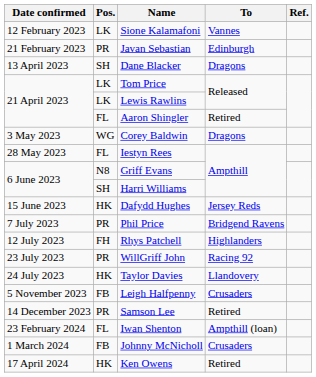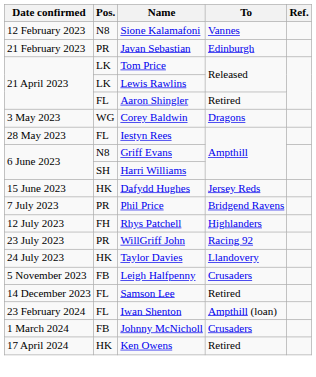 <table class="wikitable">
 <tr>
 <th>Date confirmed</th>
 <th>Pos.</th>
 <th>Name</th>
 <th>To</th>
 <th>Ref.</th>
 </tr>
 <tr>
 <td>12 February 2023</td>
-<td>LK</td>
+<td>N8</td>
 <td> <a href='#'>Sione Kalamafoni</a></td>
 <td> <a href='#'>Vannes</a></td>
 <td></td>
 </tr>
 <tr>
 <td>21 February 2023</td>
 <td>PR</td>
 <td> <a href='#'>Javan Sebastian</a></td>
 <td> <a href='#'>Edinburgh</a></td>
-<td></td>
-</tr>
-<tr>
-<td>13 April 2023</td>
-<td>SH</td>
-<td> <a href='#'>Dane Blacker</a></td>
-<td><a href='#'>Dragons</a></td>
 <td></td>
 </tr>
 <tr>
 <td rowspan="3">21 April 2023</td>
 <td>LK</td>
 <td> <a href='#'>Tom Price</a></td>
 <td rowspan="2">Released</td>
 <td rowspan="3"></td>
 </tr>
 <tr>
 <td>LK</td>
 <td> <a href='#'>Lewis Rawlins</a></td>
 </tr>
 <tr>
 <td>FL</td>
 <td> <a href='#'>Aaron Shingler</a></td>
 <td>Retired</td>
 </tr>
 <tr>
 <td>3 May 2023</td>
 <td>WG</td>
 <td> <a href='#'>Corey Baldwin</a></td>
 <td><a href='#'>Dragons</a></td>
 <td></td>
 </tr>
 <tr>
 <td>28 May 2023</td>
 <td>FL</td>
 <td> <a href='#'>Iestyn Rees</a></td>
 <td rowspan="3"> <a href='#'>Ampthill</a></td>
 <td></td>
 </tr>
 <tr>
 <td rowspan="2">6 June 2023</td>
 <td>N8</td>
 <td> <a href='#'>Griff Evans</a></td>
 <td rowspan="2"></td>
 </tr>
 <tr>
 <td>SH</td>
 <td> <a href='#'>Harri Williams</a></td>
 </tr>
 <tr>
 <td>15 June 2023</td>
 <td>HK</td>
 <td> <a href='#'>Dafydd Hughes</a></td>
 <td> <a href='#'>Jersey Reds</a></td>
 <td></td>
 </tr>
 <tr>
 <td>7 July 2023</td>
 <td>PR</td>
 <td> <a href='#'>Phil Price</a></td>
 <td><a href='#'>Bridgend Ravens</a></td>
 <td></td>
 </tr>
 <tr>
 <td>12 July 2023</td>
 <td>FH</td>
 <td> <a href='#'>Rhys Patchell</a></td>
 <td> <a href='#'>Highlanders</a></td>
 <td></td>
 </tr>
 <tr>
 <td>23 July 2023</td>
 <td>PR</td>
 <td> <a href='#'>WillGriff John</a></td>
 <td> <a href='#'>Racing 92</a></td>
 <td></td>
 </tr>
 <tr>
 <td>24 July 2023</td>
 <td>HK</td>
 <td> <a href='#'>Taylor Davies</a></td>
 <td><a href='#'>Llandovery</a></td>
 <td></td>
 </tr>
 <tr>
 <td>5 November 2023</td>
 <td>FB</td>
 <td> <a href='#'>Leigh Halfpenny</a></td>
 <td> <a href='#'>Crusaders</a></td>
 <td></td>
 </tr>
 <tr>
 <td>14 December 2023</td>
-<td>PR</td>
+<td>FL</td>
 <td> <a href='#'>Samson Lee</a></td>
 <td>Retired</td>
 <td></td>
 </tr>
 <tr>
 <td>23 February 2024</td>
 <td>FL</td>
 <td> <a href='#'>Iwan Shenton</a></td>
 <td> <a href='#'>Ampthill</a> (loan)</td>
 <td></td>
 </tr>
 <tr>
 <td>1 March 2024</td>
 <td>FB</td>
 <td> <a href='#'>Johnny McNicholl</a></td>
 <td> <a href='#'>Crusaders</a></td>
 <td></td>
 </tr>
 <tr>
 <td>17 April 2024</td>
 <td>HK</td>
 <td> <a href='#'>Ken Owens</a></td>
 <td>Retired</td>
 <td></td>
 </tr>
 </table>
